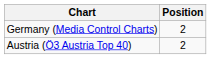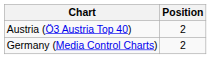 <table class="wikitable sortable">
 <tr>
 <th>Chart</th>
 <th>Position</th>
 </tr>
 <tr>
+<td>Austria (<a href='#'>Ö3 Austria Top 40</a>)</td>
+<td align="center">2</td>
+</tr>
+<tr>
 <td>Germany (<a href='#'>Media Control Charts</a>)</td>
 <td align="center">2</td>
 </tr>
-<tr>
-<td>Austria (<a href='#'>Ö3 Austria Top 40</a>)</td>
-<td align="center">2</td>
-</tr>
 </table>
